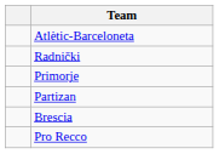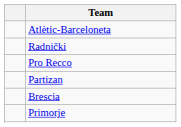 <table class="wikitable" style="text-align:center">
 <tr>
 <th width=25></th>
 <th width=220>Team</th>
 </tr>
 <tr>
 <td></td>
 <td align=left> <a href='#'>Atlètic-Barceloneta</a></td>
 </tr>
 <tr>
 <td></td>
 <td align=left> <a href='#'>Radnički</a></td>
 </tr>
 <tr>
 <td></td>
-<td align=left> <a href='#'>Primorje</a></td>
+<td align=left> <a href='#'>Pro Recco</a></td>
 </tr>
 <tr>
 <td></td>
 <td align=left> <a href='#'>Partizan</a></td>
 </tr>
 <tr>
 <td></td>
 <td align=left> <a href='#'>Brescia</a></td>
 </tr>
 <tr>
 <td></td>
-<td align=left> <a href='#'>Pro Recco</a></td>
+<td align=left> <a href='#'>Primorje</a></td>
 </tr>
 </table>
